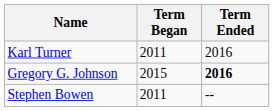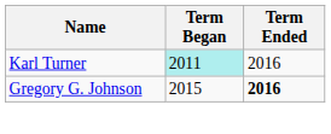 <table class="wikitable sortable" style="width:50%">
 <tr>
 <th width="50%">Name</th>
 <th width="*">Term Began</th>
 <th width="*">Term Ended</th>
 </tr>
 <tr>
 <td><a href='#'>Karl Turner</a></td>
-<td>2011</td>
+<td style="background: paleturquoise;">2011</td>
 <td>2016</td>
 </tr>
 <tr>
 <td><a href='#'>Gregory G. Johnson</a></td>
 <td>2015</td>
 <td><strong>2016</strong></td>
 </tr>
-<tr>
-<td><a href='#'>Stephen Bowen</a></td>
-<td>2011</td>
-<td>--</td>
-</tr>
 </table>
